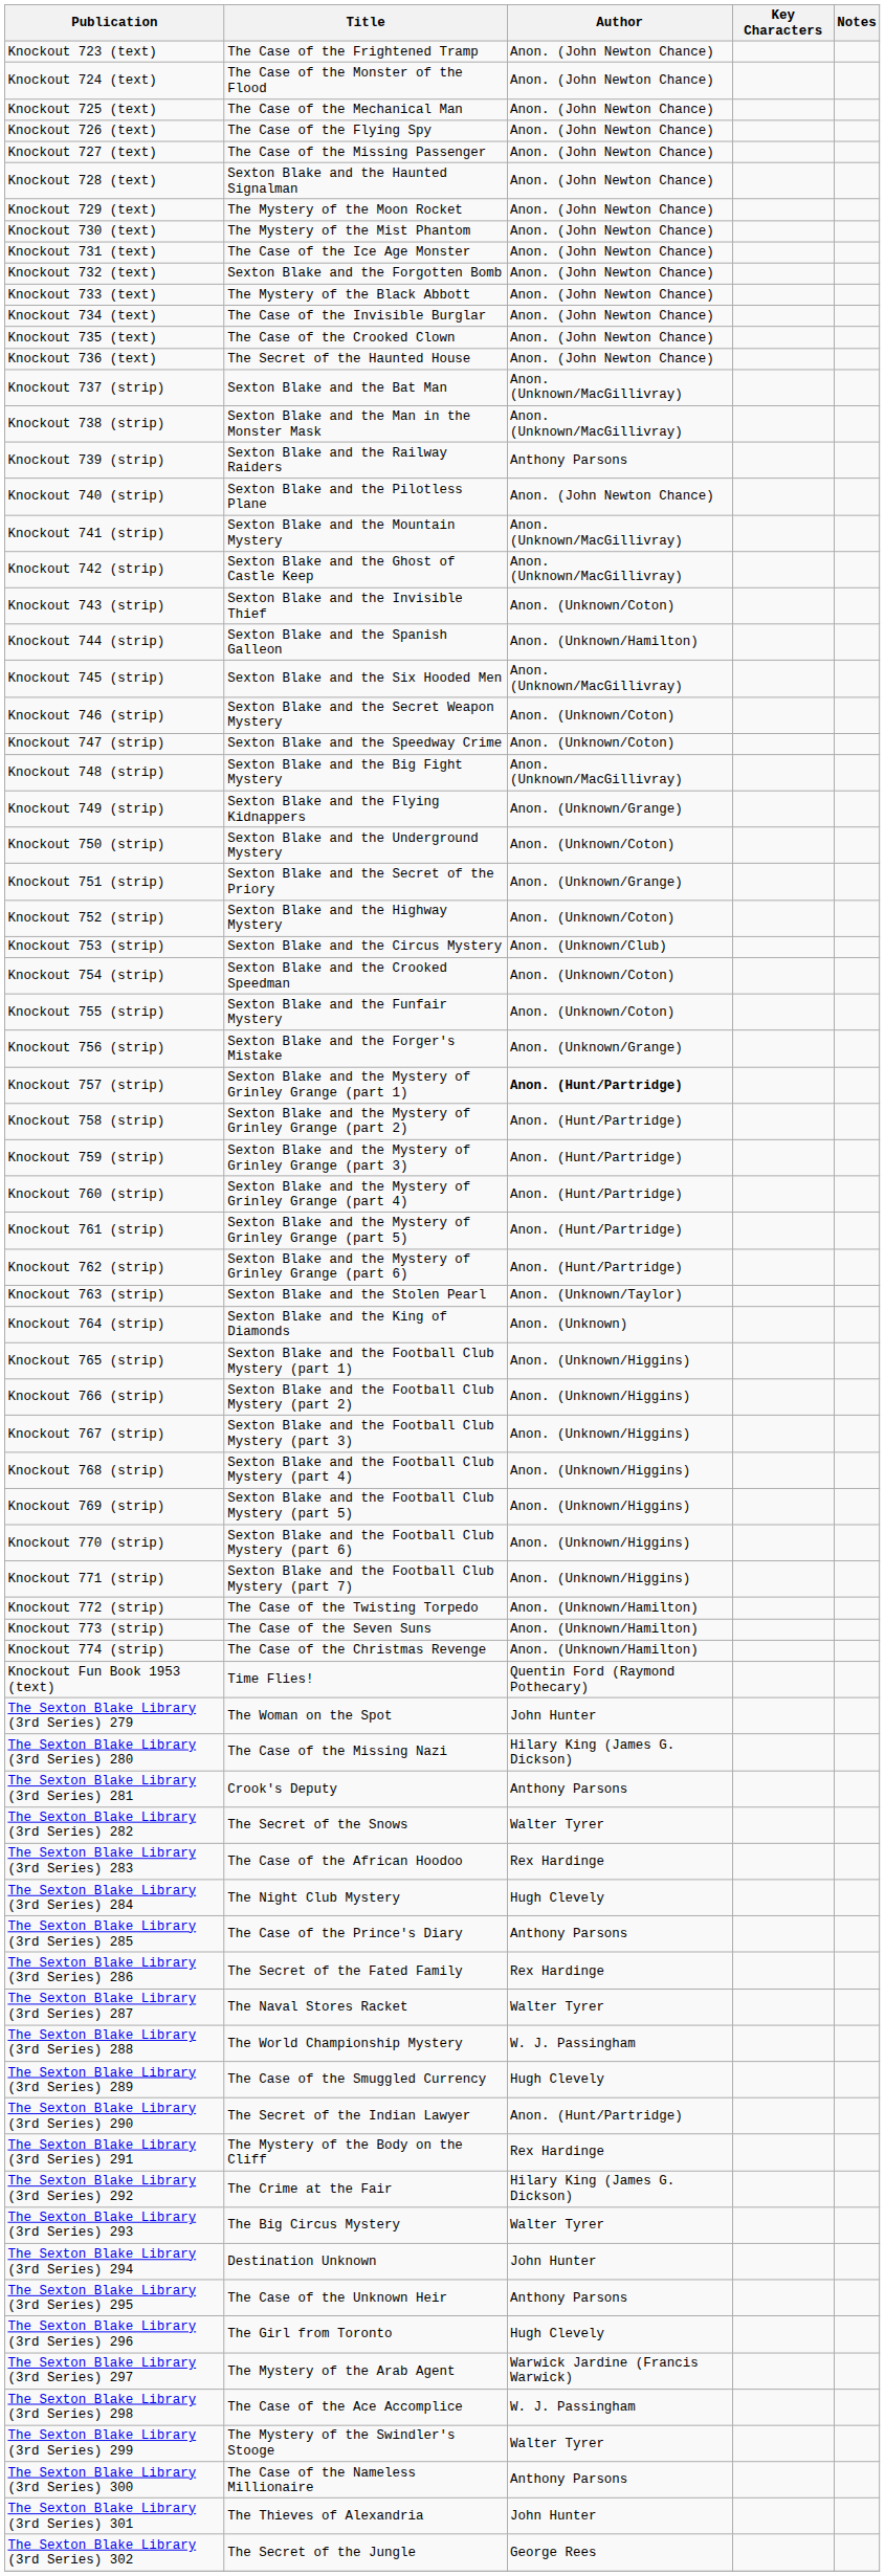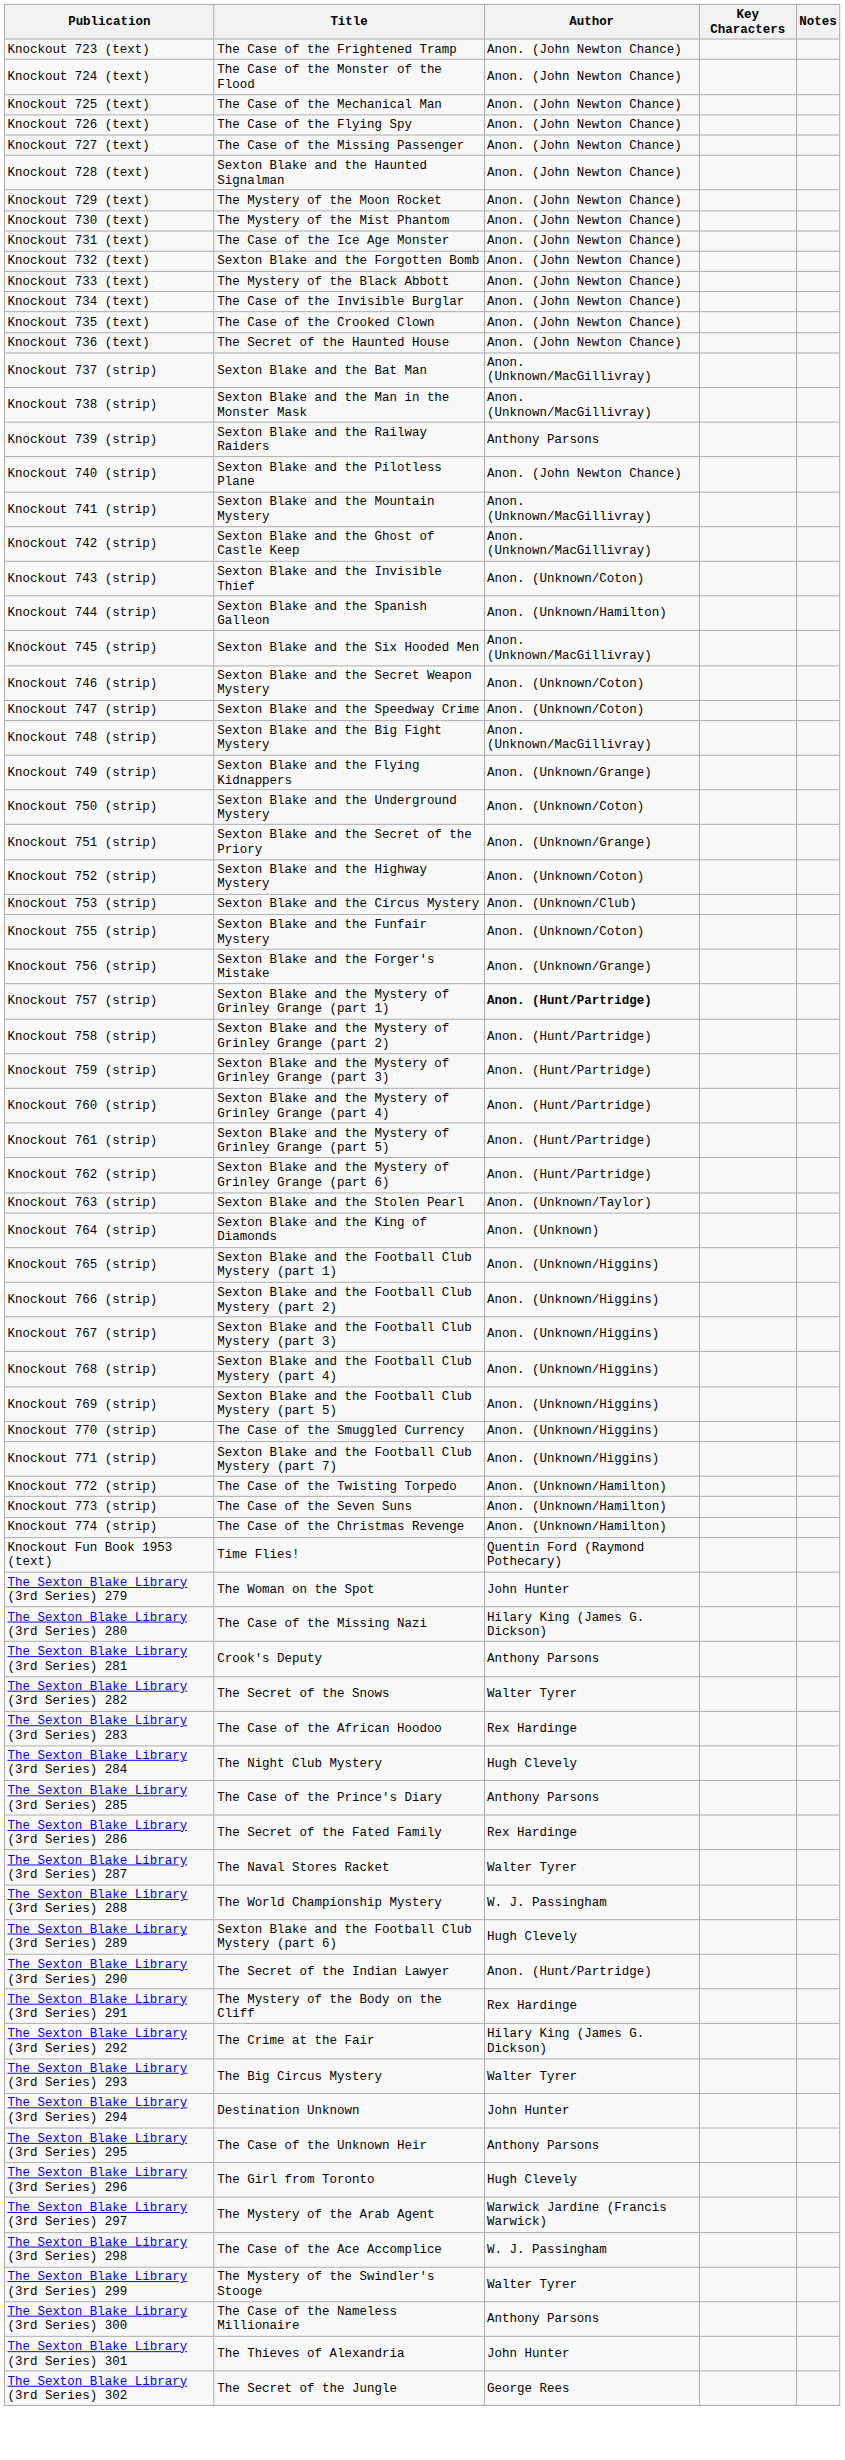 <table class="wikitable">
 <tr>
 <th>Publication</th>
 <th>Title</th>
 <th>Author</th>
 <th>Key Characters</th>
 <th>Notes</th>
 </tr>
 <tr>
 <td>Knockout 723 (text)</td>
 <td>The Case of the Frightened Tramp</td>
 <td>Anon. (John Newton Chance)</td>
 <td></td>
 <td></td>
 </tr>
 <tr>
 <td>Knockout 724 (text)</td>
 <td>The Case of the Monster of the Flood</td>
 <td>Anon. (John Newton Chance)</td>
 <td></td>
 <td></td>
 </tr>
 <tr>
 <td>Knockout 725 (text)</td>
 <td>The Case of the Mechanical Man</td>
 <td>Anon. (John Newton Chance)</td>
 <td></td>
 <td></td>
 </tr>
 <tr>
 <td>Knockout 726 (text)</td>
 <td>The Case of the Flying Spy</td>
 <td>Anon. (John Newton Chance)</td>
 <td></td>
 <td></td>
 </tr>
 <tr>
 <td>Knockout 727 (text)</td>
 <td>The Case of the Missing Passenger</td>
 <td>Anon. (John Newton Chance)</td>
 <td></td>
 <td></td>
 </tr>
 <tr>
 <td>Knockout 728 (text)</td>
 <td>Sexton Blake and the Haunted Signalman</td>
 <td>Anon. (John Newton Chance)</td>
 <td></td>
 <td></td>
 </tr>
 <tr>
 <td>Knockout 729 (text)</td>
 <td>The Mystery of the Moon Rocket</td>
 <td>Anon. (John Newton Chance)</td>
 <td></td>
 <td></td>
 </tr>
 <tr>
 <td>Knockout 730 (text)</td>
 <td>The Mystery of the Mist Phantom</td>
 <td>Anon. (John Newton Chance)</td>
 <td></td>
 <td></td>
 </tr>
 <tr>
 <td>Knockout 731 (text)</td>
 <td>The Case of the Ice Age Monster</td>
 <td>Anon. (John Newton Chance)</td>
 <td></td>
 <td></td>
 </tr>
 <tr>
 <td>Knockout 732 (text)</td>
 <td>Sexton Blake and the Forgotten Bomb</td>
 <td>Anon. (John Newton Chance)</td>
 <td></td>
 <td></td>
 </tr>
 <tr>
 <td>Knockout 733 (text)</td>
 <td>The Mystery of the Black Abbott</td>
 <td>Anon. (John Newton Chance)</td>
 <td></td>
 <td></td>
 </tr>
 <tr>
 <td>Knockout 734 (text)</td>
 <td>The Case of the Invisible Burglar</td>
 <td>Anon. (John Newton Chance)</td>
 <td></td>
 <td></td>
 </tr>
 <tr>
 <td>Knockout 735 (text)</td>
 <td>The Case of the Crooked Clown</td>
 <td>Anon. (John Newton Chance)</td>
 <td></td>
 <td></td>
 </tr>
 <tr>
 <td>Knockout 736 (text)</td>
 <td>The Secret of the Haunted House</td>
 <td>Anon. (John Newton Chance)</td>
 <td></td>
 <td></td>
 </tr>
 <tr>
 <td>Knockout 737 (strip)</td>
 <td>Sexton Blake and the Bat Man</td>
 <td>Anon. (Unknown/MacGillivray)</td>
 <td></td>
 <td></td>
 </tr>
 <tr>
 <td>Knockout 738 (strip)</td>
 <td>Sexton Blake and the Man in the Monster Mask</td>
 <td>Anon. (Unknown/MacGillivray)</td>
 <td></td>
 <td></td>
 </tr>
 <tr>
 <td>Knockout 739 (strip)</td>
 <td>Sexton Blake and the Railway Raiders</td>
 <td>Anthony Parsons</td>
 <td></td>
 <td></td>
 </tr>
 <tr>
 <td>Knockout 740 (strip)</td>
 <td>Sexton Blake and the Pilotless Plane</td>
 <td>Anon. (John Newton Chance)</td>
 <td></td>
 <td></td>
 </tr>
 <tr>
 <td>Knockout 741 (strip)</td>
 <td>Sexton Blake and the Mountain Mystery</td>
 <td>Anon. (Unknown/MacGillivray)</td>
 <td></td>
 <td></td>
 </tr>
 <tr>
 <td>Knockout 742 (strip)</td>
 <td>Sexton Blake and the Ghost of Castle Keep</td>
 <td>Anon. (Unknown/MacGillivray)</td>
 <td></td>
 <td></td>
 </tr>
 <tr>
 <td>Knockout 743 (strip)</td>
 <td>Sexton Blake and the Invisible Thief</td>
 <td>Anon. (Unknown/Coton)</td>
 <td></td>
 <td></td>
 </tr>
 <tr>
 <td>Knockout 744 (strip)</td>
 <td>Sexton Blake and the Spanish Galleon</td>
 <td>Anon. (Unknown/Hamilton)</td>
 <td></td>
 <td></td>
 </tr>
 <tr>
 <td>Knockout 745 (strip)</td>
 <td>Sexton Blake and the Six Hooded Men</td>
 <td>Anon. (Unknown/MacGillivray)</td>
 <td></td>
 <td></td>
 </tr>
 <tr>
 <td>Knockout 746 (strip)</td>
 <td>Sexton Blake and the Secret Weapon Mystery</td>
 <td>Anon. (Unknown/Coton)</td>
 <td></td>
 <td></td>
 </tr>
 <tr>
 <td>Knockout 747 (strip)</td>
 <td>Sexton Blake and the Speedway Crime</td>
 <td>Anon. (Unknown/Coton)</td>
 <td></td>
 <td></td>
 </tr>
 <tr>
 <td>Knockout 748 (strip)</td>
 <td>Sexton Blake and the Big Fight Mystery</td>
 <td>Anon. (Unknown/MacGillivray)</td>
 <td></td>
 <td></td>
 </tr>
 <tr>
 <td>Knockout 749 (strip)</td>
 <td>Sexton Blake and the Flying Kidnappers</td>
 <td>Anon. (Unknown/Grange)</td>
 <td></td>
 <td></td>
 </tr>
 <tr>
 <td>Knockout 750 (strip)</td>
 <td>Sexton Blake and the Underground Mystery</td>
 <td>Anon. (Unknown/Coton)</td>
 <td></td>
 <td></td>
 </tr>
 <tr>
 <td>Knockout 751 (strip)</td>
 <td>Sexton Blake and the Secret of the Priory</td>
 <td>Anon. (Unknown/Grange)</td>
 <td></td>
 <td></td>
 </tr>
 <tr>
 <td>Knockout 752 (strip)</td>
 <td>Sexton Blake and the Highway Mystery</td>
 <td>Anon. (Unknown/Coton)</td>
 <td></td>
 <td></td>
 </tr>
 <tr>
 <td>Knockout 753 (strip)</td>
 <td>Sexton Blake and the Circus Mystery</td>
 <td>Anon. (Unknown/Club)</td>
 <td></td>
 <td></td>
 </tr>
 <tr>
-<td>Knockout 754 (strip)</td>
-<td>Sexton Blake and the Crooked Speedman</td>
-<td>Anon. (Unknown/Coton)</td>
-<td></td>
-<td></td>
-</tr>
-<tr>
 <td>Knockout 755 (strip)</td>
 <td>Sexton Blake and the Funfair Mystery</td>
 <td>Anon. (Unknown/Coton)</td>
 <td></td>
 <td></td>
 </tr>
 <tr>
 <td>Knockout 756 (strip)</td>
 <td>Sexton Blake and the Forger's Mistake</td>
 <td>Anon. (Unknown/Grange)</td>
 <td></td>
 <td></td>
 </tr>
 <tr>
 <td>Knockout 757 (strip)</td>
 <td>Sexton Blake and the Mystery of Grinley Grange (part 1)</td>
 <td><strong>Anon. (Hunt/Partridge)</strong></td>
 <td></td>
 <td></td>
 </tr>
 <tr>
 <td>Knockout 758 (strip)</td>
 <td>Sexton Blake and the Mystery of Grinley Grange (part 2)</td>
 <td>Anon. (Hunt/Partridge)</td>
 <td></td>
 <td></td>
 </tr>
 <tr>
 <td>Knockout 759 (strip)</td>
 <td>Sexton Blake and the Mystery of Grinley Grange (part 3)</td>
 <td>Anon. (Hunt/Partridge)</td>
 <td></td>
 <td></td>
 </tr>
 <tr>
 <td>Knockout 760 (strip)</td>
 <td>Sexton Blake and the Mystery of Grinley Grange (part 4)</td>
 <td>Anon. (Hunt/Partridge)</td>
 <td></td>
 <td></td>
 </tr>
 <tr>
 <td>Knockout 761 (strip)</td>
 <td>Sexton Blake and the Mystery of Grinley Grange (part 5)</td>
 <td>Anon. (Hunt/Partridge)</td>
 <td></td>
 <td></td>
 </tr>
 <tr>
 <td>Knockout 762 (strip)</td>
 <td>Sexton Blake and the Mystery of Grinley Grange (part 6)</td>
 <td>Anon. (Hunt/Partridge)</td>
 <td></td>
 <td></td>
 </tr>
 <tr>
 <td>Knockout 763 (strip)</td>
 <td>Sexton Blake and the Stolen Pearl</td>
 <td>Anon. (Unknown/Taylor)</td>
 <td></td>
 <td></td>
 </tr>
 <tr>
 <td>Knockout 764 (strip)</td>
 <td>Sexton Blake and the King of Diamonds</td>
 <td>Anon. (Unknown)</td>
 <td></td>
 <td></td>
 </tr>
 <tr>
 <td>Knockout 765 (strip)</td>
 <td>Sexton Blake and the Football Club Mystery (part 1)</td>
 <td>Anon. (Unknown/Higgins)</td>
 <td></td>
 <td></td>
 </tr>
 <tr>
 <td>Knockout 766 (strip)</td>
 <td>Sexton Blake and the Football Club Mystery (part 2)</td>
 <td>Anon. (Unknown/Higgins)</td>
 <td></td>
 <td></td>
 </tr>
 <tr>
 <td>Knockout 767 (strip)</td>
 <td>Sexton Blake and the Football Club Mystery (part 3)</td>
 <td>Anon. (Unknown/Higgins)</td>
 <td></td>
 <td></td>
 </tr>
 <tr>
 <td>Knockout 768 (strip)</td>
 <td>Sexton Blake and the Football Club Mystery (part 4)</td>
 <td>Anon. (Unknown/Higgins)</td>
 <td></td>
 <td></td>
 </tr>
 <tr>
 <td>Knockout 769 (strip)</td>
 <td>Sexton Blake and the Football Club Mystery (part 5)</td>
 <td>Anon. (Unknown/Higgins)</td>
 <td></td>
 <td></td>
 </tr>
 <tr>
 <td>Knockout 770 (strip)</td>
-<td>Sexton Blake and the Football Club Mystery (part 6)</td>
+<td>The Case of the Smuggled Currency</td>
 <td>Anon. (Unknown/Higgins)</td>
 <td></td>
 <td></td>
 </tr>
 <tr>
 <td>Knockout 771 (strip)</td>
 <td>Sexton Blake and the Football Club Mystery (part 7)</td>
 <td>Anon. (Unknown/Higgins)</td>
 <td></td>
 <td></td>
 </tr>
 <tr>
 <td>Knockout 772 (strip)</td>
 <td>The Case of the Twisting Torpedo</td>
 <td>Anon. (Unknown/Hamilton)</td>
 <td></td>
 <td></td>
 </tr>
 <tr>
 <td>Knockout 773 (strip)</td>
 <td>The Case of the Seven Suns</td>
 <td>Anon. (Unknown/Hamilton)</td>
 <td></td>
 <td></td>
 </tr>
 <tr>
 <td>Knockout 774 (strip)</td>
 <td>The Case of the Christmas Revenge</td>
 <td>Anon. (Unknown/Hamilton)</td>
 <td></td>
 <td></td>
 </tr>
 <tr>
 <td>Knockout Fun Book 1953 (text)</td>
 <td>Time Flies!</td>
 <td>Quentin Ford (Raymond Pothecary)</td>
 <td></td>
 <td></td>
 </tr>
 <tr>
 <td><a href='#'>The Sexton Blake Library</a> (3rd Series) 279</td>
 <td>The Woman on the Spot</td>
 <td>John Hunter</td>
 <td></td>
 <td></td>
 </tr>
 <tr>
 <td><a href='#'>The Sexton Blake Library</a> (3rd Series) 280</td>
 <td>The Case of the Missing Nazi</td>
 <td>Hilary King (James G. Dickson)</td>
 <td></td>
 <td></td>
 </tr>
 <tr>
 <td><a href='#'>The Sexton Blake Library</a> (3rd Series) 281</td>
 <td>Crook's Deputy</td>
 <td>Anthony Parsons</td>
 <td></td>
 <td></td>
 </tr>
 <tr>
 <td><a href='#'>The Sexton Blake Library</a> (3rd Series) 282</td>
 <td>The Secret of the Snows</td>
 <td>Walter Tyrer</td>
 <td></td>
 <td></td>
 </tr>
 <tr>
 <td><a href='#'>The Sexton Blake Library</a> (3rd Series) 283</td>
 <td>The Case of the African Hoodoo</td>
 <td>Rex Hardinge</td>
 <td></td>
 <td></td>
 </tr>
 <tr>
 <td><a href='#'>The Sexton Blake Library</a> (3rd Series) 284</td>
 <td>The Night Club Mystery</td>
 <td>Hugh Clevely</td>
 <td></td>
 <td></td>
 </tr>
 <tr>
 <td><a href='#'>The Sexton Blake Library</a> (3rd Series) 285</td>
 <td>The Case of the Prince's Diary</td>
 <td>Anthony Parsons</td>
 <td></td>
 <td></td>
 </tr>
 <tr>
 <td><a href='#'>The Sexton Blake Library</a> (3rd Series) 286</td>
 <td>The Secret of the Fated Family</td>
 <td>Rex Hardinge</td>
 <td></td>
 <td></td>
 </tr>
 <tr>
 <td><a href='#'>The Sexton Blake Library</a> (3rd Series) 287</td>
 <td>The Naval Stores Racket</td>
 <td>Walter Tyrer</td>
 <td></td>
 <td></td>
 </tr>
 <tr>
 <td><a href='#'>The Sexton Blake Library</a> (3rd Series) 288</td>
 <td>The World Championship Mystery</td>
 <td>W. J. Passingham</td>
 <td></td>
 <td></td>
 </tr>
 <tr>
 <td><a href='#'>The Sexton Blake Library</a> (3rd Series) 289</td>
-<td>The Case of the Smuggled Currency</td>
+<td>Sexton Blake and the Football Club Mystery (part 6)</td>
 <td>Hugh Clevely</td>
 <td></td>
 <td></td>
 </tr>
 <tr>
 <td><a href='#'>The Sexton Blake Library</a> (3rd Series) 290</td>
 <td>The Secret of the Indian Lawyer</td>
 <td>Anon. (Hunt/Partridge)</td>
 <td></td>
 <td></td>
 </tr>
 <tr>
 <td><a href='#'>The Sexton Blake Library</a> (3rd Series) 291</td>
 <td>The Mystery of the Body on the Cliff</td>
 <td>Rex Hardinge</td>
 <td></td>
 <td></td>
 </tr>
 <tr>
 <td><a href='#'>The Sexton Blake Library</a> (3rd Series) 292</td>
 <td>The Crime at the Fair</td>
 <td>Hilary King (James G. Dickson)</td>
 <td></td>
 <td></td>
 </tr>
 <tr>
 <td><a href='#'>The Sexton Blake Library</a> (3rd Series) 293</td>
 <td>The Big Circus Mystery</td>
 <td>Walter Tyrer</td>
 <td></td>
 <td></td>
 </tr>
 <tr>
 <td><a href='#'>The Sexton Blake Library</a> (3rd Series) 294</td>
 <td>Destination Unknown</td>
 <td>John Hunter</td>
 <td></td>
 <td></td>
 </tr>
 <tr>
 <td><a href='#'>The Sexton Blake Library</a> (3rd Series) 295</td>
 <td>The Case of the Unknown Heir</td>
 <td>Anthony Parsons</td>
 <td></td>
 <td></td>
 </tr>
 <tr>
 <td><a href='#'>The Sexton Blake Library</a> (3rd Series) 296</td>
 <td>The Girl from Toronto</td>
 <td>Hugh Clevely</td>
 <td></td>
 <td></td>
 </tr>
 <tr>
 <td><a href='#'>The Sexton Blake Library</a> (3rd Series) 297</td>
 <td>The Mystery of the Arab Agent</td>
 <td>Warwick Jardine (Francis Warwick)</td>
 <td></td>
 <td></td>
 </tr>
 <tr>
 <td><a href='#'>The Sexton Blake Library</a> (3rd Series) 298</td>
 <td>The Case of the Ace Accomplice</td>
 <td>W. J. Passingham</td>
 <td></td>
 <td></td>
 </tr>
 <tr>
 <td><a href='#'>The Sexton Blake Library</a> (3rd Series) 299</td>
 <td>The Mystery of the Swindler's Stooge</td>
 <td>Walter Tyrer</td>
 <td></td>
 <td></td>
 </tr>
 <tr>
 <td><a href='#'>The Sexton Blake Library</a> (3rd Series) 300</td>
 <td>The Case of the Nameless Millionaire</td>
 <td>Anthony Parsons</td>
 <td></td>
 <td></td>
 </tr>
 <tr>
 <td><a href='#'>The Sexton Blake Library</a> (3rd Series) 301</td>
 <td>The Thieves of Alexandria</td>
 <td>John Hunter</td>
 <td></td>
 <td></td>
 </tr>
 <tr>
 <td><a href='#'>The Sexton Blake Library</a> (3rd Series) 302</td>
 <td>The Secret of the Jungle</td>
 <td>George Rees</td>
 <td></td>
 <td></td>
 </tr>
 <tr>
 </tr>
 </table>
